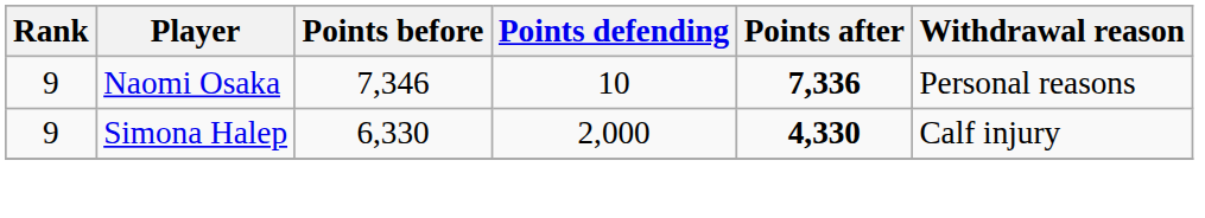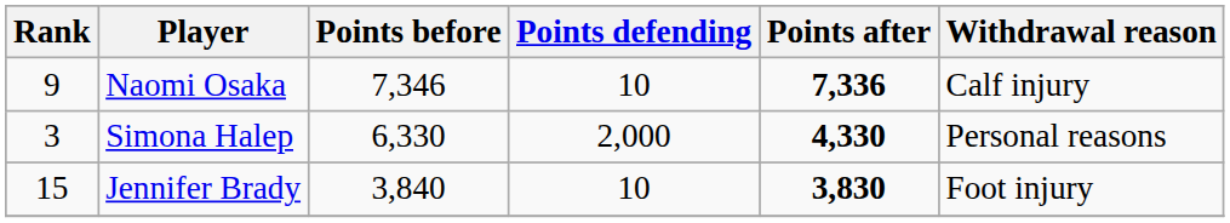 <table class="wikitable sortable">
 <tr>
 <th>Rank</th>
 <th>Player</th>
 <th>Points before</th>
 <th><a href='#'>Points defending</a></th>
 <th>Points after</th>
 <th>Withdrawal reason</th>
 </tr>
 <tr>
 <td style="text-align:center;">9</td>
 <td> <a href='#'>Naomi Osaka</a></td>
 <td style="text-align:center;">7,346</td>
 <td style="text-align:center;">10</td>
 <td style="text-align:center;"><strong>7,336</strong></td>
-<td>Personal reasons</td>
+<td>Calf injury</td>
 </tr>
 <tr>
-<td style="text-align:center;">9</td>
+<td style="text-align:center;">3</td>
 <td> <a href='#'>Simona Halep</a></td>
 <td style="text-align:center;">6,330</td>
 <td style="text-align:center;">2,000</td>
 <td style="text-align:center;"><strong>4,330</strong></td>
-<td>Calf injury</td>
+<td>Personal reasons</td>
+</tr>
+<tr>
+<td style="text-align:center;">15</td>
+<td> <a href='#'>Jennifer Brady</a></td>
+<td style="text-align:center;">3,840</td>
+<td style="text-align:center;">10</td>
+<td style="text-align:center;"><strong>3,830</strong></td>
+<td>Foot injury</td>
 </tr>
 <tr>
 </tr>
 </table>
